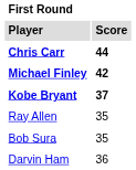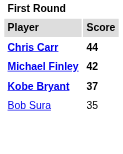 <table cellpadding=5>
 <tr>
 <td><strong>First Round</strong></td>
 </tr>
 <tr style="background: #dddddd">
 <td><strong>Player</strong></td>
 <td><strong>Score</strong></td>
 </tr>
 <tr>
 <td><strong><a href='#'>Chris Carr</a></strong></td>
 <td><strong>44</strong></td>
 </tr>
 <tr>
 <td><strong><a href='#'>Michael Finley</a></strong></td>
 <td><strong>42</strong></td>
 </tr>
 <tr>
 <td><strong><a href='#'>Kobe Bryant</a></strong></td>
 <td><strong>37</strong></td>
 </tr>
 <tr>
-<td><a href='#'>Ray Allen</a></td>
-<td>35</td>
-</tr>
-<tr>
 <td><a href='#'>Bob Sura</a></td>
 <td>35</td>
 </tr>
 <tr>
-<td><a href='#'>Darvin Ham</a></td>
-<td>36</td>
-</tr>
-<tr>
 </tr>
 </table>
